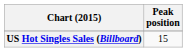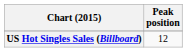 <table class="wikitable plainrowheaders sortable" style="text-align:center">
 <tr>
 <th scope="col">Chart (2015)</th>
 <th scope="col">Peak<br>position</th>
 </tr>
 <tr>
 </tr>
 <tr>
 <th scope="row">US <a href='#'>Hot Singles Sales</a> (<em><a href='#'>Billboard</a></em>)</th>
-<td>15</td>
+<td>12</td>
 </tr>
 </table>
